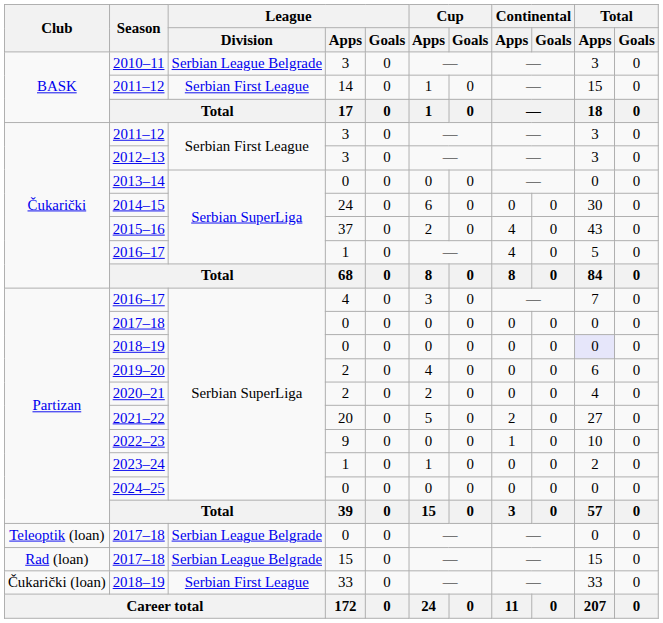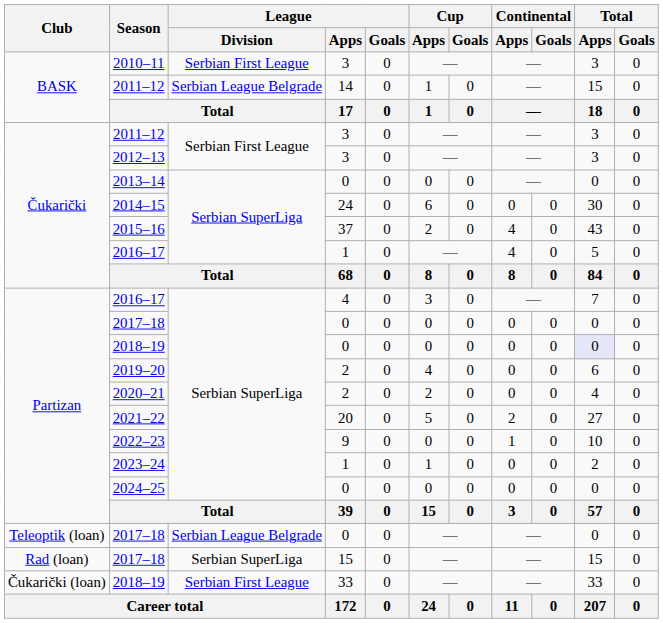 <table class="wikitable" style="text-align:center">
 <tr>
 <th rowspan="2">Club</th>
 <th rowspan="2">Season</th>
 <th colspan="3">League</th>
 <th colspan="2">Cup</th>
 <th colspan="2">Continental</th>
 <th colspan="2">Total</th>
 </tr>
 <tr>
 <th>Division</th>
 <th>Apps</th>
 <th>Goals</th>
 <th>Apps</th>
 <th>Goals</th>
 <th>Apps</th>
 <th>Goals</th>
 <th>Apps</th>
 <th>Goals</th>
 </tr>
 <tr>
 <td rowspan="3"><a href='#'>BASK</a></td>
 <td><a href='#'>2010–11</a></td>
-<td><a href='#'>Serbian League Belgrade</a></td>
+<td><a href='#'>Serbian First League</a></td>
 <td>3</td>
 <td>0</td>
 <td colspan="2">—</td>
 <td colspan="2">—</td>
 <td>3</td>
 <td>0</td>
 </tr>
 <tr>
 <td><a href='#'>2011–12</a></td>
-<td><a href='#'>Serbian First League</a></td>
+<td><a href='#'>Serbian League Belgrade</a></td>
 <td>14</td>
 <td>0</td>
 <td>1</td>
 <td>0</td>
 <td colspan="2">—</td>
 <td>15</td>
 <td>0</td>
 </tr>
 <tr>
 <th colspan="2">Total</th>
 <th>17</th>
 <th>0</th>
 <th>1</th>
 <th>0</th>
 <th colspan="2">—</th>
 <th>18</th>
 <th>0</th>
 </tr>
 <tr>
 <td rowspan="7"><a href='#'>Čukarički</a></td>
 <td><a href='#'>2011–12</a></td>
 <td rowspan="2">Serbian First League</td>
 <td>3</td>
 <td>0</td>
 <td colspan="2">—</td>
 <td colspan="2">—</td>
 <td>3</td>
 <td>0</td>
 </tr>
 <tr>
 <td><a href='#'>2012–13</a></td>
 <td>3</td>
 <td>0</td>
 <td colspan="2">—</td>
 <td colspan="2">—</td>
 <td>3</td>
 <td>0</td>
 </tr>
 <tr>
 <td><a href='#'>2013–14</a></td>
 <td rowspan="4"><a href='#'>Serbian SuperLiga</a></td>
 <td>0</td>
 <td>0</td>
 <td>0</td>
 <td>0</td>
 <td colspan="2">—</td>
 <td>0</td>
 <td>0</td>
 </tr>
 <tr>
 <td><a href='#'>2014–15</a></td>
 <td>24</td>
 <td>0</td>
 <td>6</td>
 <td>0</td>
 <td>0</td>
 <td>0</td>
 <td>30</td>
 <td>0</td>
 </tr>
 <tr>
 <td><a href='#'>2015–16</a></td>
 <td>37</td>
 <td>0</td>
 <td>2</td>
 <td>0</td>
 <td>4</td>
 <td>0</td>
 <td>43</td>
 <td>0</td>
 </tr>
 <tr>
 <td><a href='#'>2016–17</a></td>
 <td>1</td>
 <td>0</td>
 <td colspan="2">—</td>
 <td>4</td>
 <td>0</td>
 <td>5</td>
 <td>0</td>
 </tr>
 <tr>
 <th colspan="2">Total</th>
 <th>68</th>
 <th>0</th>
 <th>8</th>
 <th>0</th>
 <th>8</th>
 <th>0</th>
 <th>84</th>
 <th>0</th>
 </tr>
 <tr>
 <td rowspan="10"><a href='#'>Partizan</a></td>
 <td><a href='#'>2016–17</a></td>
 <td rowspan="9">Serbian SuperLiga</td>
 <td>4</td>
 <td>0</td>
 <td>3</td>
 <td>0</td>
 <td colspan="2">—</td>
 <td>7</td>
 <td>0</td>
 </tr>
 <tr>
 <td><a href='#'>2017–18</a></td>
 <td>0</td>
 <td>0</td>
 <td>0</td>
 <td>0</td>
 <td>0</td>
 <td>0</td>
 <td>0</td>
 <td>0</td>
 </tr>
 <tr>
 <td><a href='#'>2018–19</a></td>
 <td>0</td>
 <td>0</td>
 <td>0</td>
 <td>0</td>
 <td>0</td>
 <td>0</td>
 <td style="background: lavender;">0</td>
 <td>0</td>
 </tr>
 <tr>
 <td><a href='#'>2019–20</a></td>
 <td>2</td>
 <td>0</td>
 <td>4</td>
 <td>0</td>
 <td>0</td>
 <td>0</td>
 <td>6</td>
 <td>0</td>
 </tr>
 <tr>
 <td><a href='#'>2020–21</a></td>
 <td>2</td>
 <td>0</td>
 <td>2</td>
 <td>0</td>
 <td>0</td>
 <td>0</td>
 <td>4</td>
 <td>0</td>
 </tr>
 <tr>
 <td><a href='#'>2021–22</a></td>
 <td>20</td>
 <td>0</td>
 <td>5</td>
 <td>0</td>
 <td>2</td>
 <td>0</td>
 <td>27</td>
 <td>0</td>
 </tr>
 <tr>
 <td><a href='#'>2022–23</a></td>
 <td>9</td>
 <td>0</td>
 <td>0</td>
 <td>0</td>
 <td>1</td>
 <td>0</td>
 <td>10</td>
 <td>0</td>
 </tr>
 <tr>
 <td><a href='#'>2023–24</a></td>
 <td>1</td>
 <td>0</td>
 <td>1</td>
 <td>0</td>
 <td>0</td>
 <td>0</td>
 <td>2</td>
 <td>0</td>
 </tr>
 <tr>
 <td><a href='#'>2024–25</a></td>
 <td>0</td>
 <td>0</td>
 <td>0</td>
 <td>0</td>
 <td>0</td>
 <td>0</td>
 <td>0</td>
 <td>0</td>
 </tr>
 <tr>
 <th colspan="2">Total</th>
 <th>39</th>
 <th>0</th>
 <th>15</th>
 <th>0</th>
 <th>3</th>
 <th>0</th>
 <th>57</th>
 <th>0</th>
 </tr>
 <tr>
 <td><a href='#'>Teleoptik</a> (loan)</td>
 <td><a href='#'>2017–18</a></td>
 <td><a href='#'>Serbian League Belgrade</a></td>
 <td>0</td>
 <td>0</td>
 <td colspan="2">—</td>
 <td colspan="2">—</td>
 <td>0</td>
 <td>0</td>
 </tr>
 <tr>
 <td><a href='#'>Rad</a> (loan)</td>
 <td><a href='#'>2017–18</a></td>
-<td><a href='#'>Serbian League Belgrade</a></td>
+<td>Serbian SuperLiga</td>
 <td>15</td>
 <td>0</td>
 <td colspan="2">—</td>
 <td colspan="2">—</td>
 <td>15</td>
 <td>0</td>
 </tr>
 <tr>
 <td>Čukarički (loan)</td>
 <td><a href='#'>2018–19</a></td>
 <td><a href='#'>Serbian First League</a></td>
 <td>33</td>
 <td>0</td>
 <td colspan="2">—</td>
 <td colspan="2">—</td>
 <td>33</td>
 <td>0</td>
 </tr>
 <tr>
 <th colspan="3">Career total</th>
 <th>172</th>
 <th>0</th>
 <th>24</th>
 <th>0</th>
 <th>11</th>
 <th>0</th>
 <th>207</th>
 <th>0</th>
 </tr>
 </table>
